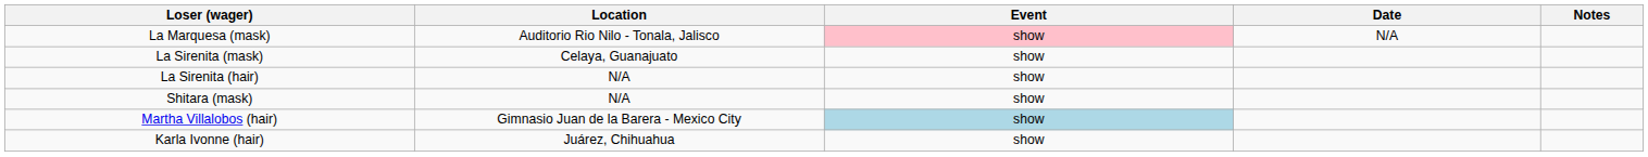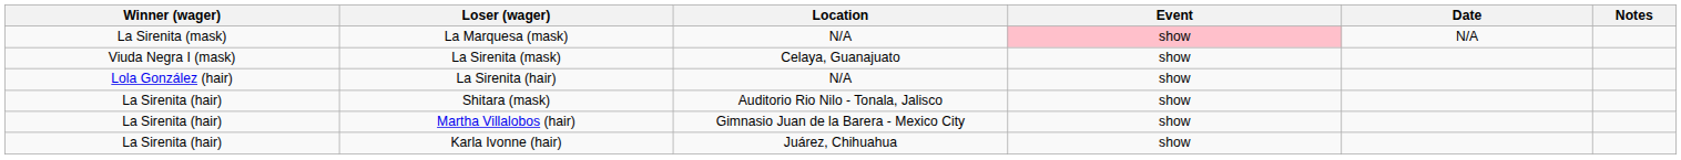 <table class="wikitable sortable" width=100%  style="text-align: center">
 <tr>
+<th width=20% scope="col">Winner (wager)</th>
 <th width=20% scope="col">Loser (wager)</th>
 <th width=20% scope="col">Location</th>
 <th width=20% scope="col">Event</th>
 <th width=15% scope="col">Date</th>
 <th class="unsortable" width=5% scope="col">Notes</th>
 </tr>
 <tr>
+<td>La Sirenita (mask)</td>
 <td>La Marquesa (mask)</td>
-<td>Auditorio Rio Nilo - Tonala, Jalisco</td>
+<td>N/A</td>
 <td style="background: pink;">show</td>
 <td>N/A</td>
 <td></td>
 </tr>
 <tr>
+<td>Viuda Negra I (mask)</td>
 <td>La Sirenita (mask)</td>
 <td>Celaya, Guanajuato</td>
 <td>show</td>
 <td></td>
 <td></td>
 </tr>
 <tr>
+<td><a href='#'>Lola González</a> (hair)</td>
 <td>La Sirenita (hair)</td>
 <td>N/A</td>
 <td>show</td>
 <td></td>
 <td></td>
 </tr>
 <tr>
+<td>La Sirenita (hair)</td>
 <td>Shitara (mask)</td>
-<td>N/A</td>
+<td>Auditorio Rio Nilo - Tonala, Jalisco</td>
 <td>show</td>
 <td></td>
 <td></td>
 </tr>
 <tr>
+<td>La Sirenita (hair)</td>
 <td><a href='#'>Martha Villalobos</a> (hair)</td>
 <td>Gimnasio Juan de la Barera - Mexico City</td>
-<td style="background: lightblue;">show</td>
+<td>show</td>
 <td></td>
 <td></td>
 </tr>
 <tr>
+<td>La Sirenita (hair)</td>
 <td>Karla Ivonne (hair)</td>
 <td>Juárez, Chihuahua</td>
 <td>show</td>
 <td></td>
 <td></td>
 </tr>
 </table>
